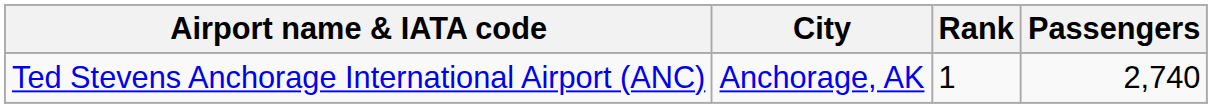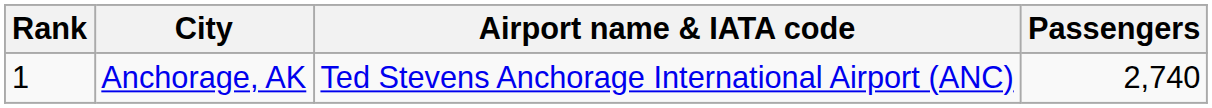 <table class="wikitable">
 <tr>
+<th>Rank</th>
+<th>City</th>
 <th>Airport name & IATA code</th>
-<th>City</th>
-<th>Rank</th>
 <th>Passengers</th>
 </tr>
 <tr>
+<td>1</td>
+<td><a href='#'>Anchorage, AK</a></td>
 <td><a href='#'>Ted Stevens Anchorage International Airport (ANC)</a></td>
-<td><a href='#'>Anchorage, AK</a></td>
-<td>1</td>
 <td align="right">2,740</td>
 </tr>
 </table>
